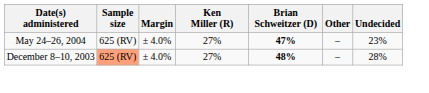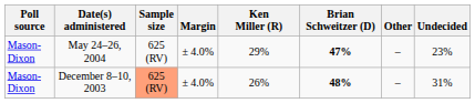 <table class="wikitable" style="font-size:90%;text-align:center;">
 <tr valign=bottom>
+<th>Poll source</th>
 <th>Date(s)<br>administered</th>
 <th>Sample<br>size</th>
 <th>Margin<br></th>
 <th style="width:100px;">Ken<br>Miller (R)</th>
 <th style="width:100px;">Brian<br>Schweitzer (D)</th>
 <th>Other</th>
 <th>Undecided</th>
 </tr>
 <tr>
+<td style="text-align:left;"><a href='#'>Mason-Dixon</a></td>
 <td>May 24–26, 2004</td>
 <td>625 (RV)</td>
 <td>± 4.0%</td>
-<td>27%</td>
+<td>29%</td>
 <td><strong>47%</strong></td>
 <td>–</td>
 <td>23%</td>
 </tr>
 <tr>
+<td style="text-align:left;"><a href='#'>Mason-Dixon</a></td>
 <td>December 8–10, 2003</td>
 <td style="background: lightsalmon;">625 (RV)</td>
 <td>± 4.0%</td>
-<td>27%</td>
+<td>26%</td>
 <td><strong>48%</strong></td>
 <td>–</td>
-<td>28%</td>
+<td>31%</td>
 </tr>
 </table>
